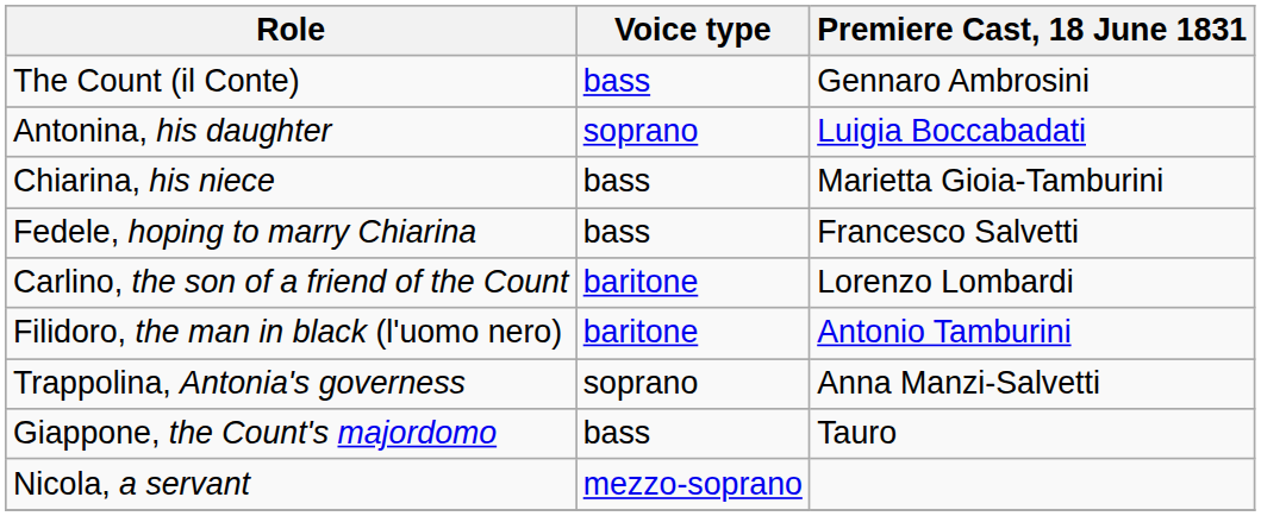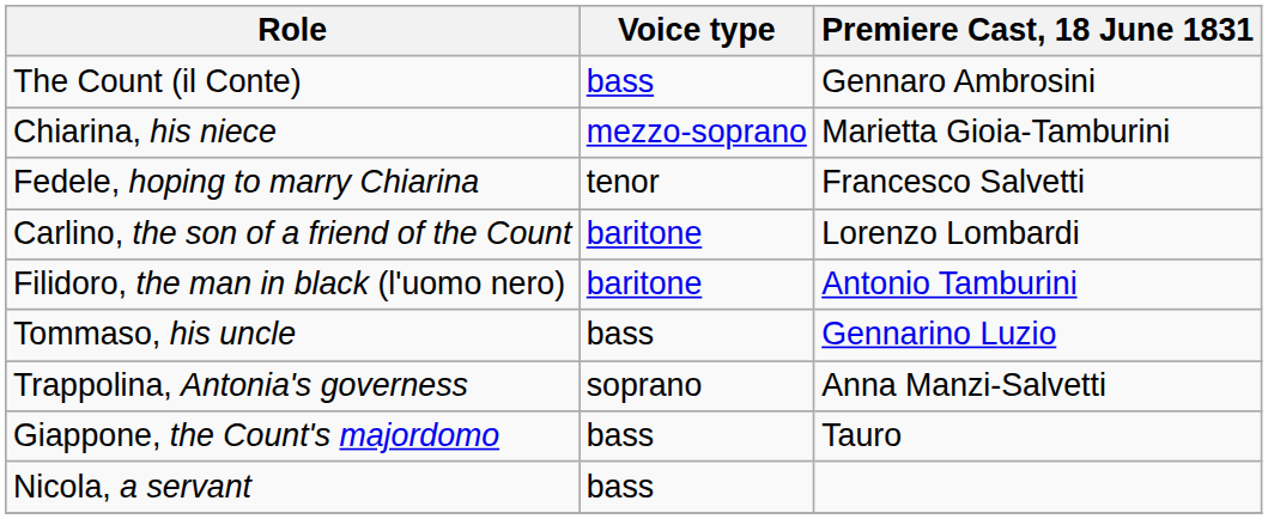 <table class="wikitable">
 <tr>
 <th>Role</th>
 <th>Voice type</th>
 <th>Premiere Cast, 18 June 1831</th>
 </tr>
 <tr>
 <td>The Count (il Conte)</td>
 <td><a href='#'>bass</a></td>
 <td>Gennaro Ambrosini</td>
 </tr>
 <tr>
-<td>Antonina, <em>his daughter</em></td>
-<td><a href='#'>soprano</a></td>
-<td><a href='#'>Luigia Boccabadati</a></td>
-</tr>
-<tr>
 <td>Chiarina, <em>his niece</em></td>
-<td>bass</td>
+<td><a href='#'>mezzo-soprano</a></td>
 <td>Marietta Gioia-Tamburini</td>
 </tr>
 <tr>
 <td>Fedele, <em>hoping to marry Chiarina</em></td>
-<td>bass</td>
+<td>tenor</td>
 <td>Francesco Salvetti</td>
 </tr>
 <tr>
 <td>Carlino, <em>the son of a friend of the Count</em></td>
 <td><a href='#'>baritone</a></td>
 <td>Lorenzo Lombardi</td>
 </tr>
 <tr>
 <td>Filidoro, <em>the man in black</em> (l'uomo nero)</td>
 <td><a href='#'>baritone</a></td>
 <td><a href='#'>Antonio Tamburini</a></td>
 </tr>
 <tr>
+<td>Tommaso, <em>his uncle</em></td>
+<td>bass</td>
+<td><a href='#'>Gennarino Luzio</a></td>
+</tr>
+<tr>
 <td>Trappolina, <em>Antonia's governess</em></td>
 <td>soprano</td>
 <td>Anna Manzi-Salvetti</td>
 </tr>
 <tr>
 <td>Giappone, <em>the Count's <a href='#'>majordomo</a></em></td>
 <td>bass</td>
 <td>Tauro</td>
 </tr>
 <tr>
 <td>Nicola, <em>a servant</em></td>
-<td><a href='#'>mezzo-soprano</a></td>
+<td>bass</td>
 <td></td>
 </tr>
 <tr>
 </tr>
 </table>
